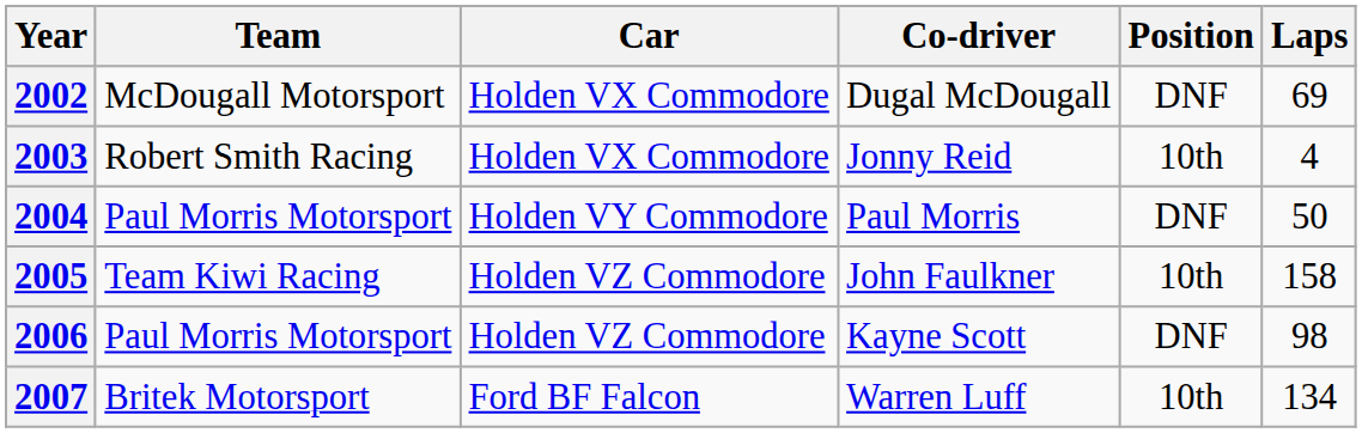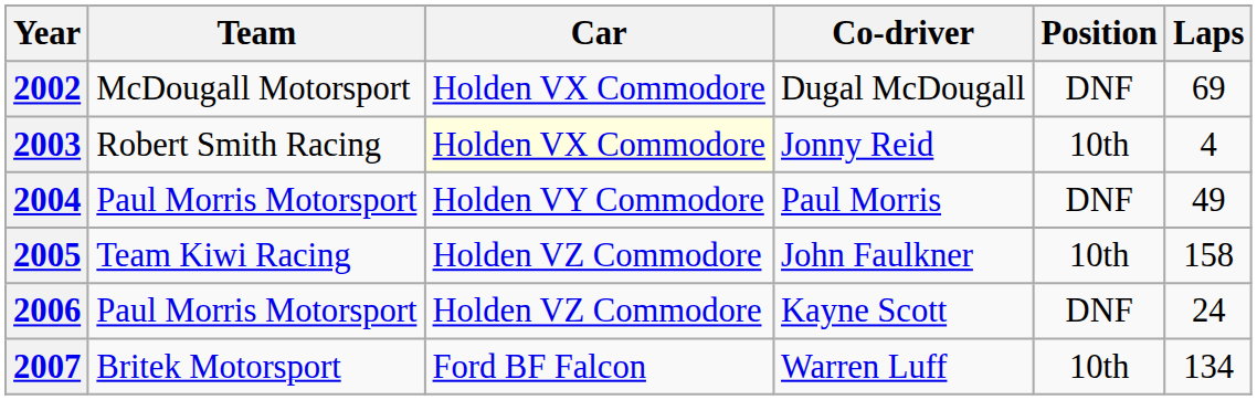 <table class="wikitable" style="font-size: 95%;">
 <tr>
 <th>Year</th>
 <th>Team</th>
 <th>Car</th>
 <th>Co-driver</th>
 <th>Position</th>
 <th>Laps</th>
 </tr>
 <tr>
 <th><a href='#'>2002</a></th>
 <td>McDougall Motorsport</td>
 <td><a href='#'>Holden VX Commodore</a></td>
 <td> Dugal McDougall</td>
 <td align="center">DNF</td>
 <td align="center">69</td>
 </tr>
 <tr>
 <th><a href='#'>2003</a></th>
 <td>Robert Smith Racing</td>
-<td><a href='#'>Holden VX Commodore</a></td>
+<td style="background: lightyellow;"><a href='#'>Holden VX Commodore</a></td>
 <td> <a href='#'>Jonny Reid</a></td>
 <td align="center">10th</td>
 <td align="center">4</td>
 </tr>
 <tr>
 <th><a href='#'>2004</a></th>
 <td><a href='#'>Paul Morris Motorsport</a></td>
 <td><a href='#'>Holden VY Commodore</a></td>
 <td> <a href='#'>Paul Morris</a></td>
 <td align="center">DNF</td>
-<td align="center">50</td>
+<td align="center">49</td>
 </tr>
 <tr>
 <th><a href='#'>2005</a></th>
 <td><a href='#'>Team Kiwi Racing</a></td>
 <td><a href='#'>Holden VZ Commodore</a></td>
 <td> <a href='#'>John Faulkner</a></td>
 <td align="center">10th</td>
 <td align="center">158</td>
 </tr>
 <tr>
 <th><a href='#'>2006</a></th>
 <td><a href='#'>Paul Morris Motorsport</a></td>
 <td><a href='#'>Holden VZ Commodore</a></td>
 <td> <a href='#'>Kayne Scott</a></td>
 <td align="center">DNF</td>
-<td align="center">98</td>
+<td align="center">24</td>
 </tr>
 <tr>
 <th><a href='#'>2007</a></th>
 <td><a href='#'>Britek Motorsport</a></td>
 <td><a href='#'>Ford BF Falcon</a></td>
 <td> <a href='#'>Warren Luff</a></td>
 <td align="center">10th</td>
 <td align="center">134</td>
 </tr>
 </table>
